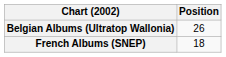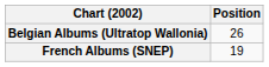 <table class="wikitable sortable plainrowheaders" style="text-align:center">
 <tr>
 <th scope="col">Chart (2002)</th>
 <th scope="col">Position</th>
 </tr>
 <tr>
 <th scope="row">Belgian Albums (Ultratop Wallonia)</th>
 <td>26</td>
 </tr>
 <tr>
 <th scope="row">French Albums (SNEP)</th>
-<td>18</td>
+<td>19</td>
 </tr>
 </table>
